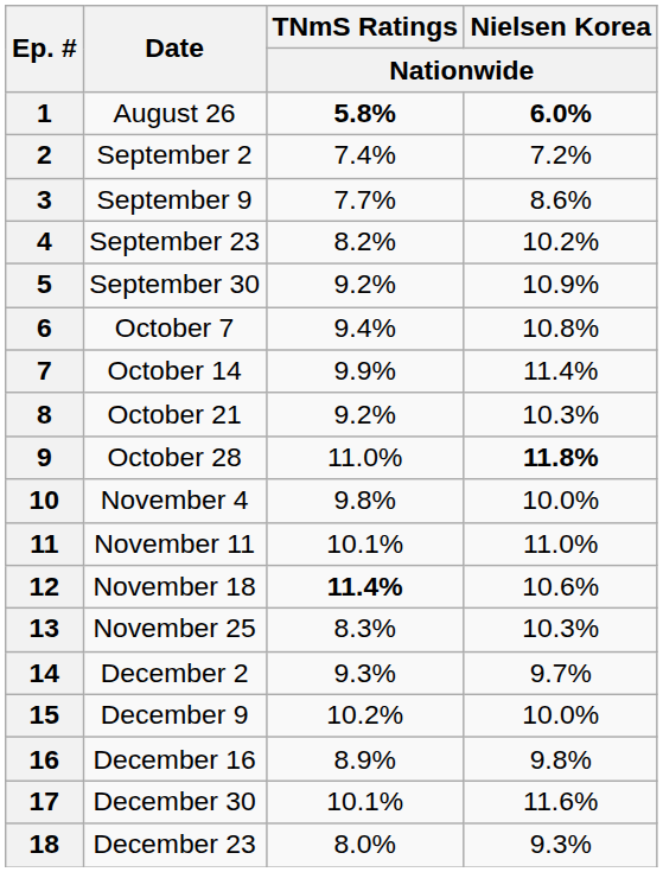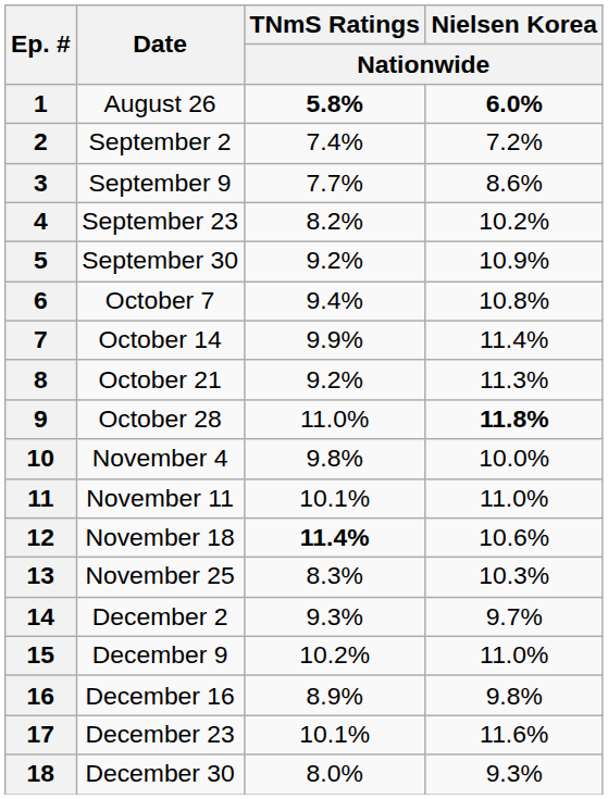 <table class=wikitable style=text-align:center>
 <tr>
 <th rowspan=2>Ep. #</th>
 <th rowspan=2>Date</th>
 <th>TNmS Ratings</th>
 <th>Nielsen Korea</th>
 </tr>
 <tr>
 <th colspan=2>Nationwide</th>
 </tr>
 <tr>
 <th>1</th>
 <td>August 26</td>
 <td><span><strong>5.8%</strong></span></td>
 <td><span><strong>6.0%</strong></span></td>
 </tr>
 <tr>
 <th>2</th>
 <td>September 2</td>
 <td>7.4%</td>
 <td>7.2%</td>
 </tr>
 <tr>
 <th>3</th>
 <td>September 9</td>
 <td>7.7%</td>
 <td>8.6%</td>
 </tr>
 <tr>
 <th>4</th>
 <td>September 23</td>
 <td>8.2%</td>
 <td>10.2%</td>
 </tr>
 <tr>
 <th>5</th>
 <td>September 30</td>
 <td>9.2%</td>
 <td>10.9%</td>
 </tr>
 <tr>
 <th>6</th>
 <td>October 7</td>
 <td>9.4%</td>
 <td>10.8%</td>
 </tr>
 <tr>
 <th>7</th>
 <td>October 14</td>
 <td>9.9%</td>
 <td>11.4%</td>
 </tr>
 <tr>
 <th>8</th>
 <td>October 21</td>
 <td>9.2%</td>
-<td>10.3%</td>
+<td>11.3%</td>
 </tr>
 <tr>
 <th>9</th>
 <td>October 28</td>
 <td>11.0%</td>
 <td><span><strong>11.8%</strong></span></td>
 </tr>
 <tr>
 <th>10</th>
 <td>November 4</td>
 <td>9.8%</td>
 <td>10.0%</td>
 </tr>
 <tr>
 <th>11</th>
 <td>November 11</td>
 <td>10.1%</td>
 <td>11.0%</td>
 </tr>
 <tr>
 <th>12</th>
 <td>November 18</td>
 <td><span><strong>11.4%</strong></span></td>
 <td>10.6%</td>
 </tr>
 <tr>
 <th>13</th>
 <td>November 25</td>
 <td>8.3%</td>
 <td>10.3%</td>
 </tr>
 <tr>
 <th>14</th>
 <td>December 2</td>
 <td>9.3%</td>
 <td>9.7%</td>
 </tr>
 <tr>
 <th>15</th>
 <td>December 9</td>
 <td>10.2%</td>
-<td>10.0%</td>
+<td>11.0%</td>
 </tr>
 <tr>
 <th>16</th>
 <td>December 16</td>
 <td>8.9%</td>
 <td>9.8%</td>
 </tr>
 <tr>
 <th>17</th>
-<td>December 30</td>
+<td>December 23</td>
 <td>10.1%</td>
 <td>11.6%</td>
 </tr>
 <tr>
 <th>18</th>
-<td>December 23</td>
+<td>December 30</td>
 <td>8.0%</td>
 <td>9.3%</td>
 </tr>
 </table>
